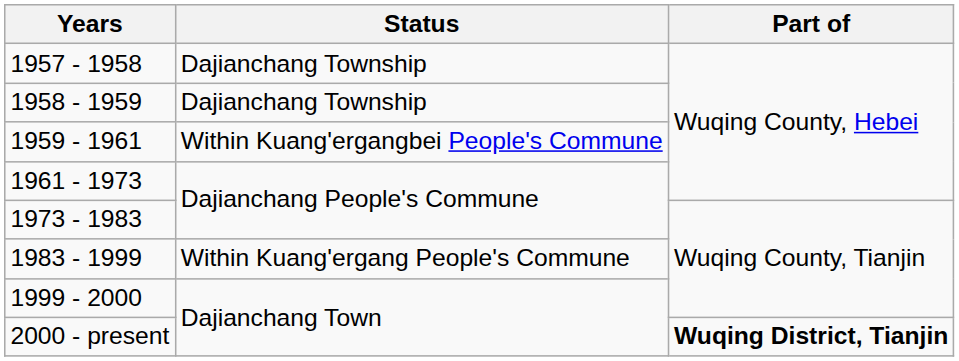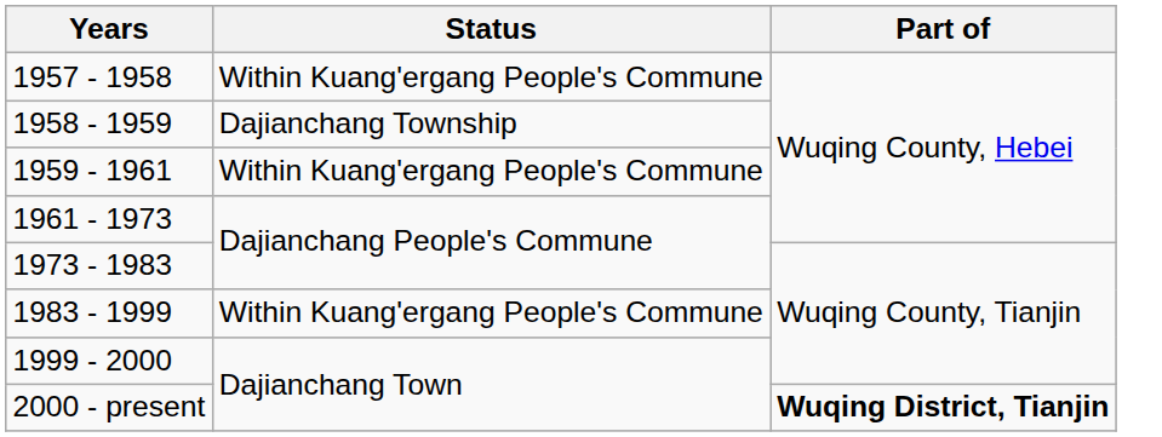 <table class="wikitable">
 <tr>
 <th>Years</th>
 <th>Status</th>
 <th>Part of</th>
 </tr>
 <tr>
 <td>1957 - 1958</td>
-<td>Dajianchang Township</td>
+<td>Within Kuang'ergang People's Commune</td>
 <td rowspan="4">Wuqing County, <a href='#'>Hebei</a></td>
 </tr>
 <tr>
 <td>1958 - 1959</td>
 <td>Dajianchang Township</td>
 </tr>
 <tr>
 <td>1959 - 1961</td>
-<td>Within Kuang'ergangbei <a href='#'>People's Commune</a></td>
+<td>Within Kuang'ergang People's Commune</td>
 </tr>
 <tr>
 <td>1961 - 1973</td>
 <td rowspan="2">Dajianchang People's Commune</td>
 </tr>
 <tr>
 <td>1973 - 1983</td>
 <td rowspan="3">Wuqing County, Tianjin</td>
 </tr>
 <tr>
 <td>1983 - 1999</td>
 <td>Within Kuang'ergang People's Commune</td>
 </tr>
 <tr>
 <td>1999 - 2000</td>
 <td rowspan="2">Dajianchang Town</td>
 </tr>
 <tr>
 <td>2000 - present</td>
 <td><strong>Wuqing District, Tianjin</strong></td>
 </tr>
 </table>
